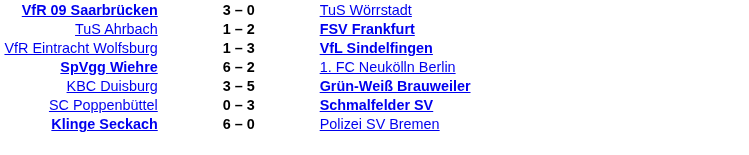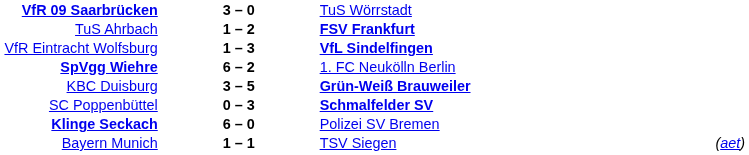 <table width=100% cellspacing=1>
 <tr>
 <th width=25%></th>
 <th width=10%></th>
 <th width=25%></th>
 <th></th>
 </tr>
 <tr style=font-size:90%>
 <td align=right><strong><a href='#'>VfR 09 Saarbrücken</a></strong></td>
 <td align=center><strong>3 – 0</strong></td>
 <td><a href='#'>TuS Wörrstadt</a></td>
 </tr>
 <tr style=font-size:90%>
 <td align=right><a href='#'>TuS Ahrbach</a></td>
 <td align=center><strong>1 – 2</strong></td>
 <td><strong><a href='#'>FSV Frankfurt</a></strong></td>
 </tr>
 <tr style=font-size:90%>
 <td align=right><a href='#'>VfR Eintracht Wolfsburg</a></td>
 <td align=center><strong>1 – 3</strong></td>
 <td><strong><a href='#'>VfL Sindelfingen</a></strong></td>
 </tr>
 <tr style=font-size:90%>
 <td align=right><strong><a href='#'>SpVgg Wiehre</a></strong></td>
 <td align=center><strong>6 – 2</strong></td>
 <td><a href='#'>1. FC Neukölln Berlin</a></td>
 </tr>
 <tr style=font-size:90%>
 <td align=right><a href='#'>KBC Duisburg</a></td>
 <td align=center><strong>3 – 5</strong></td>
 <td><strong><a href='#'>Grün-Weiß Brauweiler</a></strong></td>
 </tr>
 <tr style=font-size:90%>
 <td align=right><a href='#'>SC Poppenbüttel</a></td>
 <td align=center><strong>0 – 3</strong></td>
 <td><strong><a href='#'>Schmalfelder SV</a></strong></td>
 </tr>
 <tr style=font-size:90%>
 <td align=right><strong><a href='#'>Klinge Seckach</a></strong></td>
 <td align=center><strong>6 – 0</strong></td>
 <td><a href='#'>Polizei SV Bremen</a></td>
 </tr>
+<tr style=font-size:90%>
+<td align=right><a href='#'>Bayern Munich</a></td>
+<td align=center><strong>1 – 1</strong></td>
+<td><a href='#'>TSV Siegen</a></td>
+<td><em>(<a href='#'>aet</a>)</em></td>
+</tr>
 </table>
